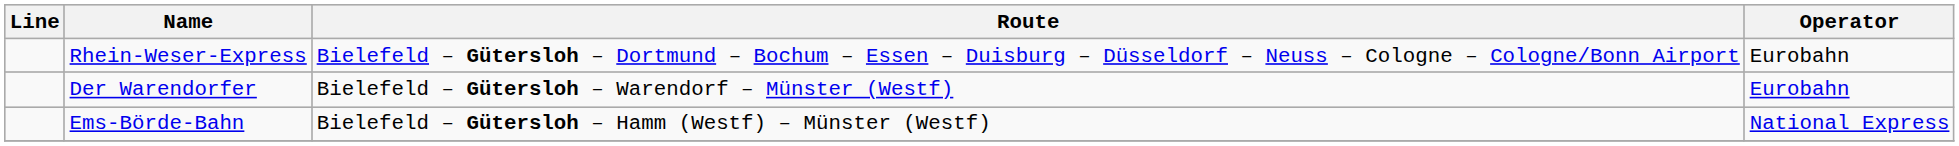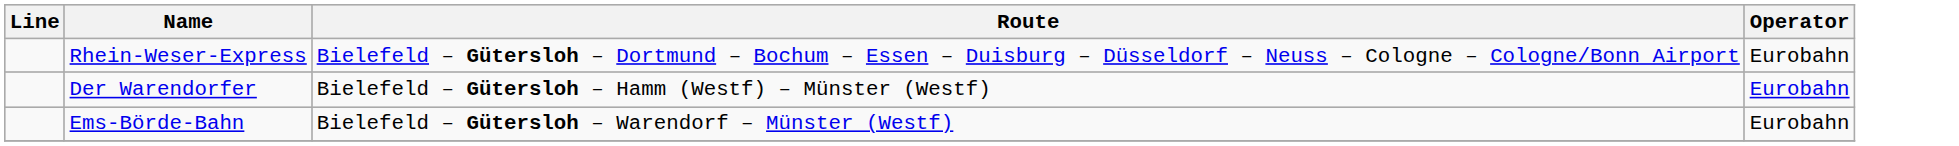 <table class="wikitable">
 <tr class="hintergrundfarbe5">
 <th>Line</th>
 <th>Name</th>
 <th>Route</th>
 <th>Operator</th>
 </tr>
 <tr>
 <td></td>
 <td><a href='#'>Rhein-Weser-Express</a></td>
 <td> <a href='#'>Bielefeld</a> – <strong>Gütersloh</strong> –  <a href='#'>Dortmund</a> – <a href='#'>Bochum</a> – <a href='#'>Essen</a> – <a href='#'>Duisburg</a> – <a href='#'>Düsseldorf</a> – <a href='#'>Neuss</a> – Cologne – <a href='#'>Cologne/Bonn Airport</a></td>
 <td>Eurobahn</td>
 </tr>
 <tr>
 <td></td>
 <td><a href='#'>Der Warendorfer</a></td>
-<td>Bielefeld – <strong>Gütersloh</strong> – Warendorf – <a href='#'>Münster (Westf)</a></td>
+<td>Bielefeld – <strong>Gütersloh</strong> – Hamm (Westf) – Münster (Westf)</td>
 <td><a href='#'>Eurobahn</a></td>
 </tr>
 <tr>
 <td></td>
 <td><a href='#'>Ems-Börde-Bahn</a></td>
-<td>Bielefeld – <strong>Gütersloh</strong> – Hamm (Westf) – Münster (Westf)</td>
-<td><a href='#'>National Express</a></td>
+<td>Bielefeld – <strong>Gütersloh</strong> – Warendorf – <a href='#'>Münster (Westf)</a></td>
+<td>Eurobahn</td>
 </tr>
 <tr>
 </tr>
 </table>
